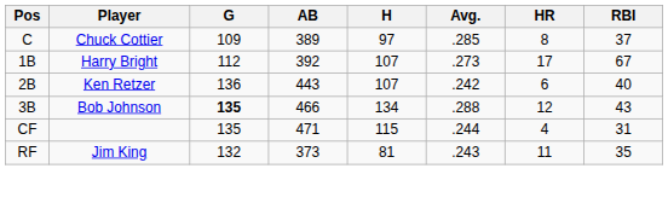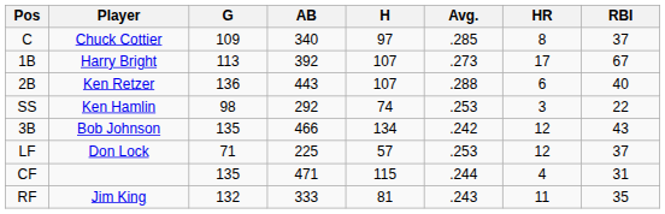 <table class="wikitable sortable">
 <tr>
 <th bgcolor="#DDDDFF" width="5%">Pos</th>
 <th bgcolor="#DDDDFF" width="16%">Player</th>
 <th bgcolor="#DDDDFF" width="9%">G</th>
 <th bgcolor="#DDDDFF" width="9%">AB</th>
 <th bgcolor="#DDDDFF" width="9%">H</th>
 <th bgcolor="#DDDDFF" width="9%">Avg.</th>
 <th bgcolor="#DDDDFF" width="9%">HR</th>
 <th bgcolor="#DDDDFF" width="9%">RBI</th>
 </tr>
 <tr align="center">
 <td>C</td>
 <td><a href='#'>Chuck Cottier</a></td>
 <td>109</td>
-<td>389</td>
+<td>340</td>
 <td>97</td>
 <td>.285</td>
 <td>8</td>
 <td>37</td>
 </tr>
 <tr align=center>
 <td>1B</td>
 <td><a href='#'>Harry Bright</a></td>
-<td>112</td>
+<td>113</td>
 <td>392</td>
 <td>107</td>
 <td>.273</td>
 <td>17</td>
 <td>67</td>
 </tr>
 <tr align=center>
 <td>2B</td>
 <td><a href='#'>Ken Retzer</a></td>
 <td>136</td>
 <td>443</td>
 <td>107</td>
-<td>.242</td>
+<td>.288</td>
 <td>6</td>
 <td>40</td>
 </tr>
 <tr align=center>
+<td>SS</td>
+<td><a href='#'>Ken Hamlin</a></td>
+<td>98</td>
+<td>292</td>
+<td>74</td>
+<td>.253</td>
+<td>3</td>
+<td>22</td>
+</tr>
+<tr align=center>
 <td>3B</td>
 <td><a href='#'>Bob Johnson</a></td>
-<td><strong>135</strong></td>
+<td>135</td>
 <td>466</td>
 <td>134</td>
-<td>.288</td>
+<td>.242</td>
 <td>12</td>
 <td>43</td>
+</tr>
+<tr align=center>
+<td>LF</td>
+<td><a href='#'>Don Lock</a></td>
+<td>71</td>
+<td>225</td>
+<td>57</td>
+<td>.253</td>
+<td>12</td>
+<td>37</td>
 </tr>
 <tr align=center>
 <td>CF</td>
 <td></td>
 <td>135</td>
 <td>471</td>
 <td>115</td>
 <td>.244</td>
 <td>4</td>
 <td>31</td>
 </tr>
 <tr align="center">
 <td>RF</td>
 <td><a href='#'>Jim King</a></td>
 <td>132</td>
-<td>373</td>
+<td>333</td>
 <td>81</td>
 <td>.243</td>
 <td>11</td>
 <td>35</td>
 </tr>
 </table>
